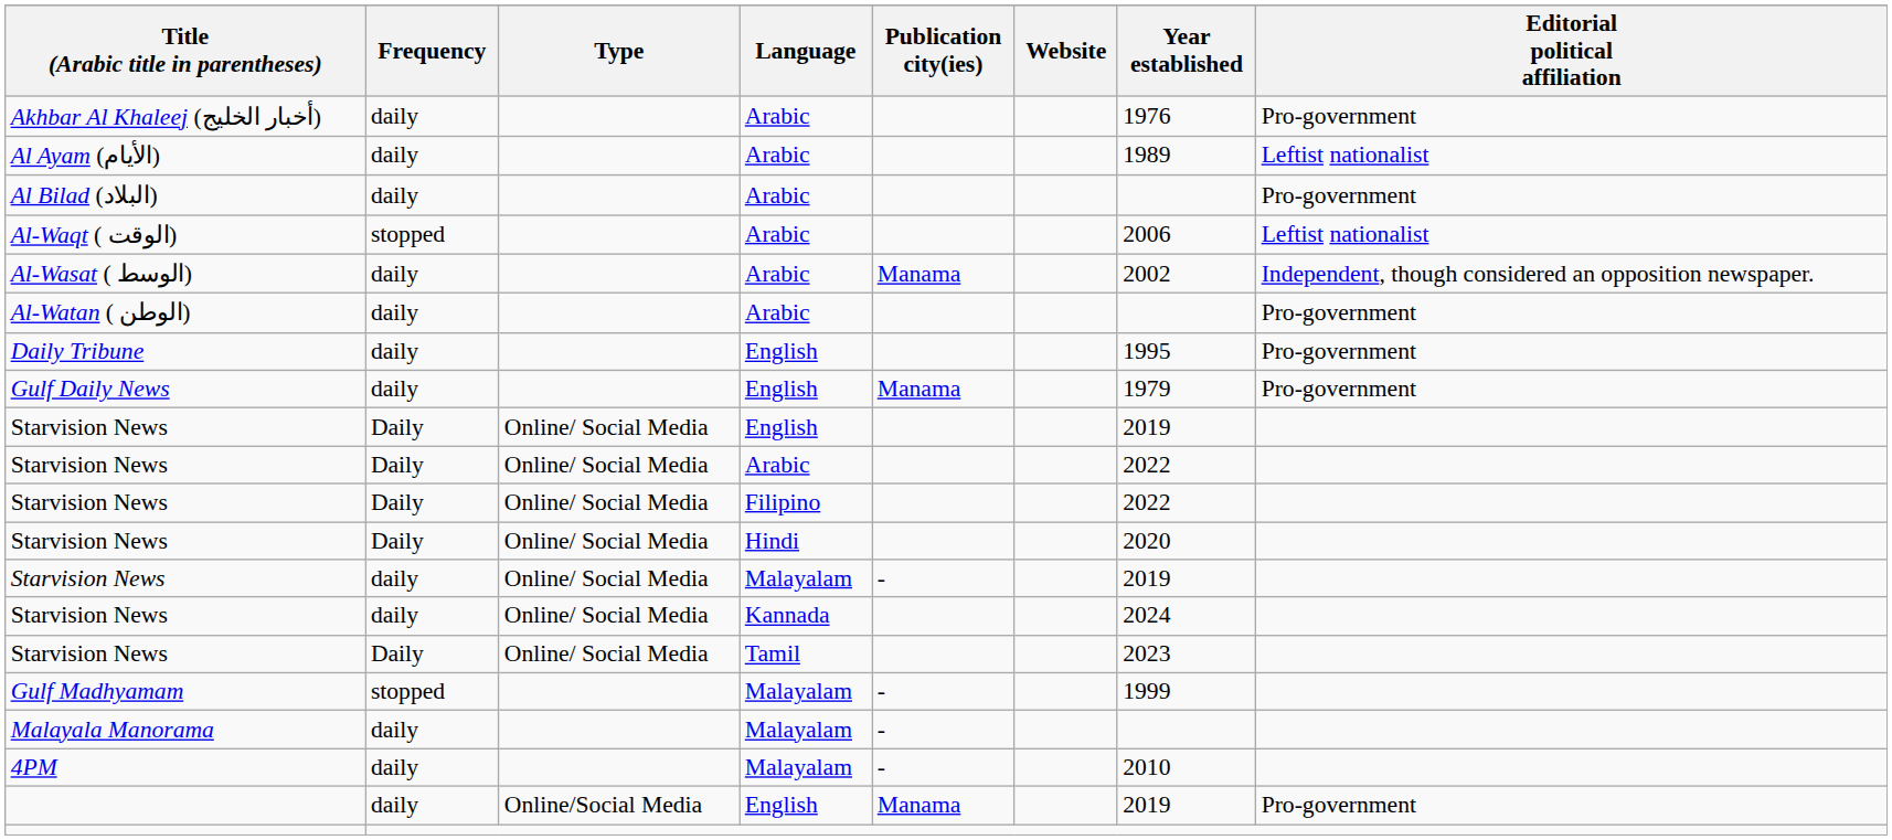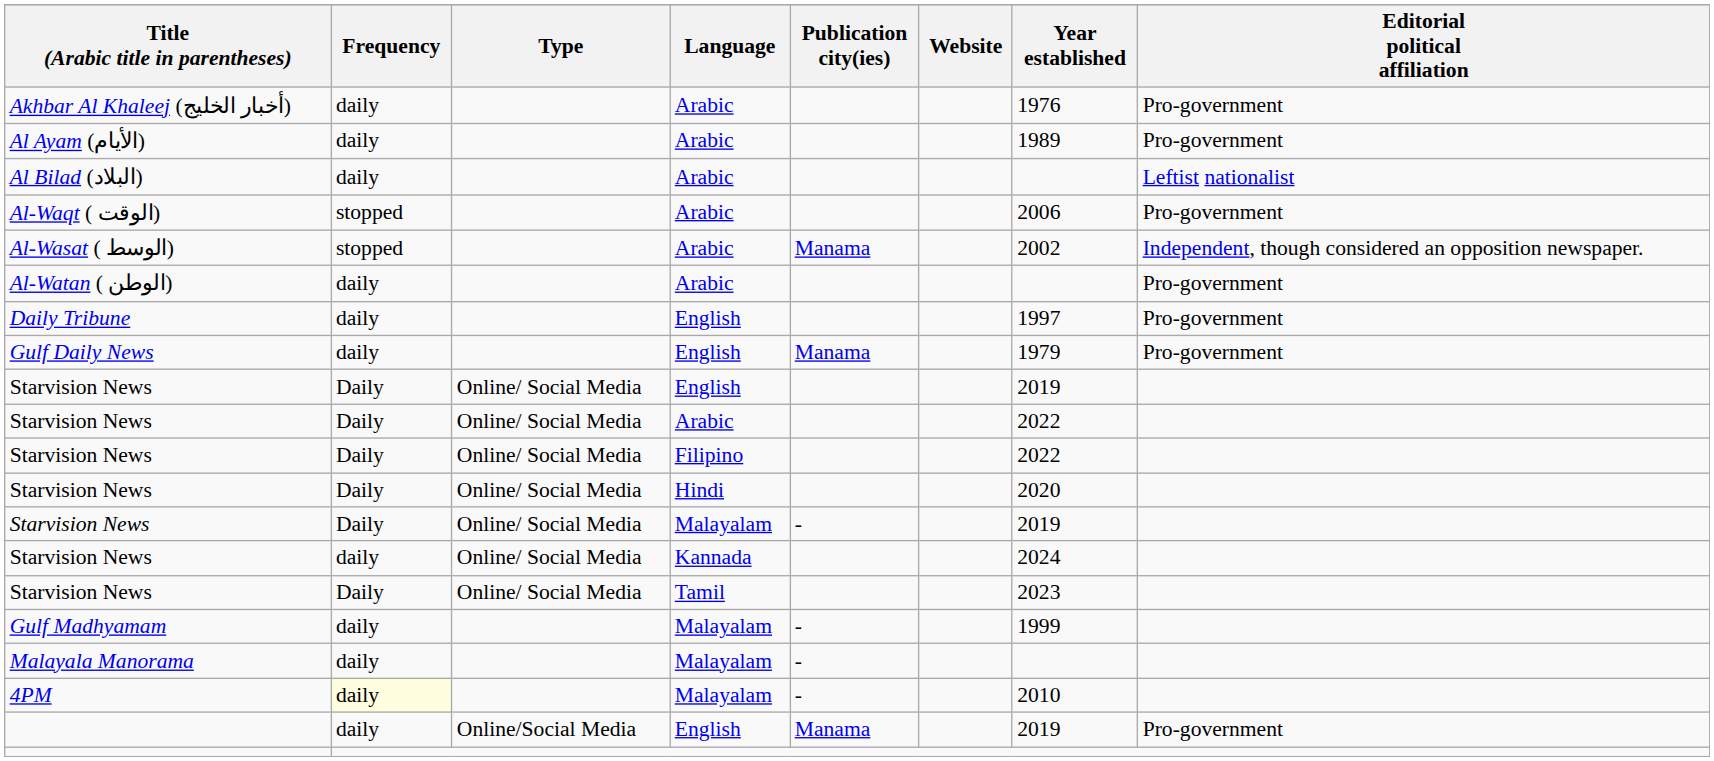 <table class="wikitable sortable" width="100%">
 <tr valign="top">
 </tr>
 <tr>
 <th>Title<br><em>(Arabic title in parentheses)</em><br></th>
 <th>Frequency<br></th>
 <th>Type<br></th>
 <th>Language<br></th>
 <th>Publication<br> city(ies)<br></th>
 <th>Website<br></th>
 <th>Year<br>established<br></th>
 <th>Editorial<br> political<br> affiliation<br></th>
 </tr>
 <tr>
 <td><em><a href='#'>Akhbar Al Khaleej</a></em> (أخبار الخليج)</td>
 <td>daily</td>
 <td></td>
 <td><a href='#'>Arabic</a></td>
 <td></td>
 <td></td>
 <td>1976</td>
 <td>Pro-government</td>
 </tr>
 <tr>
 <td><em><a href='#'>Al Ayam</a></em> (الأيام)</td>
 <td>daily</td>
 <td></td>
 <td><a href='#'>Arabic</a></td>
 <td></td>
 <td></td>
 <td>1989</td>
-<td><a href='#'>Leftist</a> <a href='#'>nationalist</a></td>
+<td>Pro-government</td>
 </tr>
 <tr>
 <td><em><a href='#'>Al Bilad</a></em> (البلاد)</td>
 <td>daily</td>
 <td></td>
 <td><a href='#'>Arabic</a></td>
 <td></td>
 <td></td>
 <td></td>
-<td>Pro-government</td>
+<td><a href='#'>Leftist</a> <a href='#'>nationalist</a></td>
 </tr>
 <tr>
 <td><em><a href='#'>Al-Waqt</a></em> ( الوقت)</td>
 <td>stopped</td>
 <td></td>
 <td><a href='#'>Arabic</a></td>
 <td></td>
 <td></td>
 <td>2006</td>
-<td><a href='#'>Leftist</a> <a href='#'>nationalist</a></td>
+<td>Pro-government</td>
 </tr>
 <tr>
 <td><em><a href='#'>Al-Wasat</a></em> ( الوسط)</td>
-<td>daily</td>
+<td>stopped</td>
 <td></td>
 <td><a href='#'>Arabic</a></td>
 <td><a href='#'>Manama</a></td>
 <td></td>
 <td>2002</td>
 <td><a href='#'>Independent</a>, though considered an opposition newspaper.</td>
 </tr>
 <tr>
 <td><em><a href='#'>Al-Watan</a></em>  ( الوطن)</td>
 <td>daily</td>
 <td></td>
 <td><a href='#'>Arabic</a></td>
 <td></td>
 <td></td>
 <td></td>
 <td>Pro-government</td>
 </tr>
 <tr>
 <td><em><a href='#'>Daily Tribune</a></em></td>
 <td>daily</td>
 <td></td>
 <td><a href='#'>English</a></td>
 <td></td>
 <td></td>
-<td>1995</td>
+<td>1997</td>
 <td>Pro-government</td>
 </tr>
 <tr>
 <td><em><a href='#'>Gulf Daily News</a></em></td>
 <td>daily</td>
 <td></td>
 <td><a href='#'>English</a></td>
 <td><a href='#'>Manama</a></td>
 <td></td>
 <td>1979</td>
 <td>Pro-government</td>
 </tr>
 <tr>
 <td>Starvision News</td>
 <td>Daily</td>
 <td>Online/ Social Media</td>
 <td><a href='#'>English</a></td>
 <td></td>
 <td></td>
 <td>2019</td>
 <td></td>
 </tr>
 <tr>
 <td>Starvision News</td>
 <td>Daily</td>
 <td>Online/ Social Media</td>
 <td><a href='#'>Arabic</a></td>
 <td></td>
 <td></td>
 <td>2022</td>
 <td></td>
 </tr>
 <tr>
 <td>Starvision News</td>
 <td>Daily</td>
 <td>Online/ Social Media</td>
 <td><a href='#'>Filipino</a></td>
 <td></td>
 <td></td>
 <td>2022</td>
 <td></td>
 </tr>
 <tr>
 <td>Starvision News</td>
 <td>Daily</td>
 <td>Online/ Social Media</td>
 <td><a href='#'>Hindi</a></td>
 <td></td>
 <td></td>
 <td>2020</td>
 <td></td>
 </tr>
 <tr>
 <td><em>Starvision News</em></td>
-<td>daily</td>
+<td>Daily</td>
 <td>Online/ Social Media</td>
 <td><a href='#'>Malayalam</a></td>
 <td>-</td>
 <td></td>
 <td>2019</td>
 <td></td>
 </tr>
 <tr>
 <td>Starvision News</td>
 <td>daily</td>
 <td>Online/ Social Media</td>
 <td><a href='#'>Kannada</a></td>
 <td></td>
 <td></td>
 <td>2024</td>
 <td></td>
 </tr>
 <tr>
 <td>Starvision News</td>
 <td>Daily</td>
 <td>Online/ Social Media</td>
 <td><a href='#'>Tamil</a></td>
 <td></td>
 <td></td>
 <td>2023</td>
 <td></td>
 </tr>
 <tr>
 <td><em><a href='#'>Gulf Madhyamam</a></em></td>
-<td>stopped</td>
+<td>daily</td>
 <td></td>
 <td><a href='#'>Malayalam</a></td>
 <td>-</td>
 <td></td>
 <td>1999</td>
 <td></td>
 </tr>
 <tr>
 <td><em><a href='#'>Malayala Manorama</a></em></td>
 <td>daily</td>
 <td></td>
 <td><a href='#'>Malayalam</a></td>
 <td>-</td>
 <td></td>
 <td></td>
 <td></td>
 </tr>
 <tr>
 <td><em><a href='#'>4PM</a></em></td>
-<td>daily</td>
+<td style="background: lightyellow;">daily</td>
 <td></td>
 <td><a href='#'>Malayalam</a></td>
 <td>-</td>
 <td></td>
 <td>2010</td>
 <td></td>
 </tr>
 <tr>
 <td></td>
 <td>daily</td>
 <td>Online/Social Media</td>
 <td><a href='#'>English</a></td>
 <td><a href='#'>Manama</a></td>
 <td></td>
 <td>2019</td>
 <td>Pro-government</td>
 </tr>
 <tr>
 <td></td>
 </tr>
 </table>
